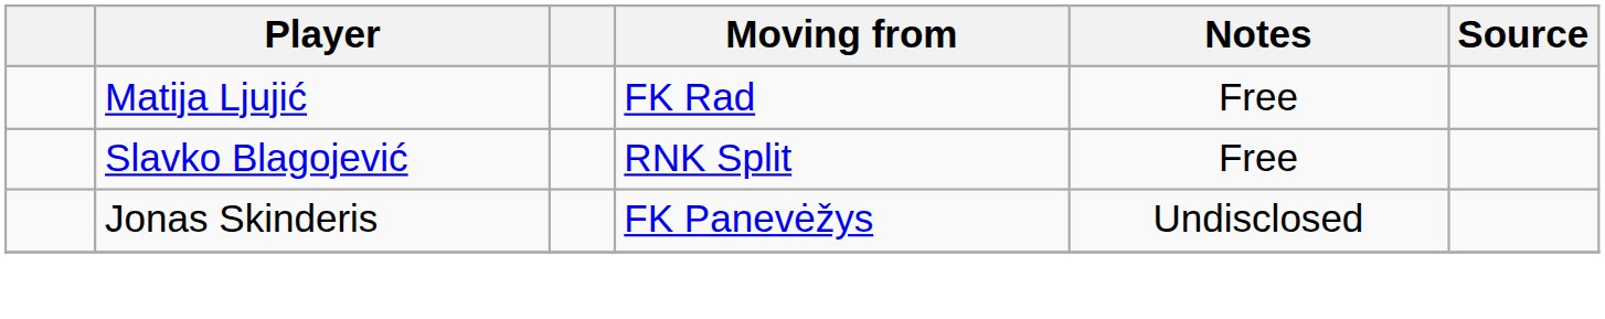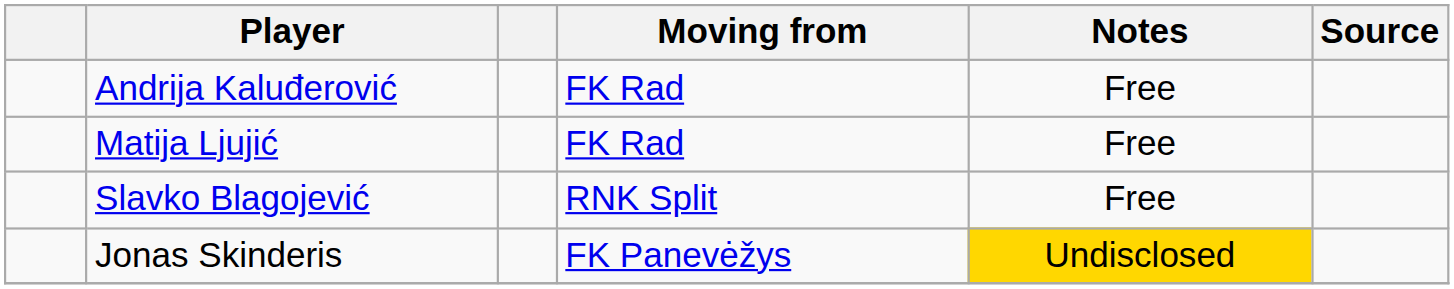 <table class="wikitable sortable">
 <tr>
 <th style="width:30px;"></th>
 <th style="width:180px;">Player</th>
 <th style="width:20px;"></th>
 <th style="width:180px;">Moving from</th>
 <th style="width:150px;" class="unsortable">Notes</th>
 <th style="width:20px;" class="unsortable">Source</th>
+</tr>
+<tr>
+<td align=center></td>
+<td> <a href='#'>Andrija Kaluđerović</a></td>
+<td align=center></td>
+<td> <a href='#'>FK Rad</a></td>
+<td align=center>Free</td>
+<td align=center></td>
 </tr>
 <tr>
 <td align=center></td>
 <td> <a href='#'>Matija Ljujić</a></td>
 <td align=center></td>
 <td> <a href='#'>FK Rad</a></td>
 <td align=center>Free</td>
 <td align=center></td>
 </tr>
 <tr>
 <td align=center></td>
 <td> <a href='#'>Slavko Blagojević</a></td>
 <td align=center></td>
 <td> <a href='#'>RNK Split</a></td>
 <td align=center>Free</td>
 <td align=center></td>
 </tr>
 <tr>
 <td align=center></td>
 <td> Jonas Skinderis</td>
 <td align=center></td>
 <td> <a href='#'>FK Panevėžys</a></td>
-<td align=center>Undisclosed</td>
+<td align=center style="background: gold;">Undisclosed</td>
 <td align=center></td>
 </tr>
 <tr>
 </tr>
 </table>
